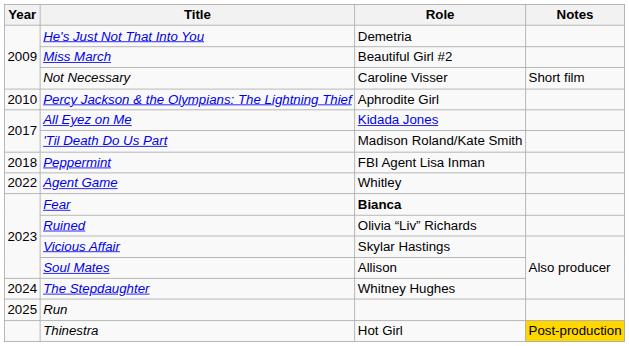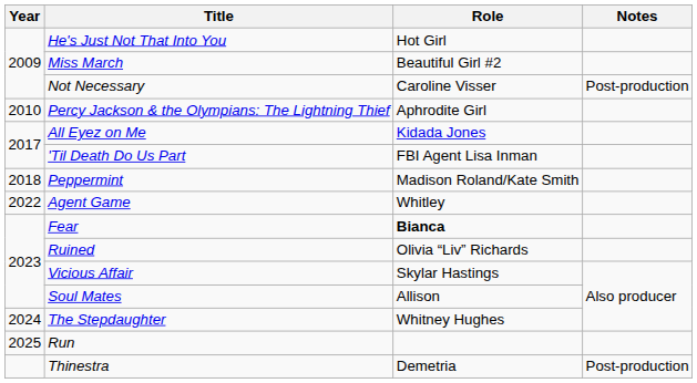 <table class="wikitable sortable">
 <tr>
 <th>Year</th>
 <th>Title</th>
 <th>Role</th>
 <th class="unsortable">Notes</th>
 </tr>
 <tr>
 <td rowspan=3>2009</td>
 <td><em><a href='#'>He's Just Not That Into You</a></em></td>
-<td>Demetria</td>
+<td>Hot Girl</td>
 <td></td>
 </tr>
 <tr>
 <td><em><a href='#'>Miss March</a></em></td>
 <td>Beautiful Girl #2</td>
 <td></td>
 </tr>
 <tr>
 <td><em>Not Necessary</em></td>
 <td>Caroline Visser</td>
-<td>Short film</td>
+<td>Post-production</td>
 </tr>
 <tr>
 <td>2010</td>
 <td><em><a href='#'>Percy Jackson & the Olympians: The Lightning Thief</a></em></td>
 <td>Aphrodite Girl</td>
 <td></td>
 </tr>
 <tr>
 <td rowspan=2>2017</td>
 <td><em><a href='#'>All Eyez on Me</a></em></td>
 <td><a href='#'>Kidada Jones</a></td>
 <td></td>
 </tr>
 <tr>
 <td><em><a href='#'>'Til Death Do Us Part</a></em></td>
-<td>Madison Roland/Kate Smith</td>
+<td>FBI Agent Lisa Inman</td>
 <td></td>
 </tr>
 <tr>
 <td>2018</td>
 <td><em><a href='#'>Peppermint</a></em></td>
-<td>FBI Agent Lisa Inman</td>
+<td>Madison Roland/Kate Smith</td>
 <td></td>
 </tr>
 <tr>
 <td>2022</td>
 <td><em><a href='#'>Agent Game</a></em></td>
 <td>Whitley</td>
 <td></td>
 </tr>
 <tr>
 <td rowspan=4>2023</td>
 <td><a href='#'><em>Fear</em></a></td>
 <td><strong>Bianca</strong></td>
 <td></td>
 </tr>
 <tr>
 <td><em><a href='#'>Ruined</a></em></td>
 <td>Olivia “Liv” Richards</td>
 <td></td>
 </tr>
 <tr>
 <td><em><a href='#'>Vicious Affair</a></em></td>
 <td>Skylar Hastings</td>
 <td rowspan=3>Also producer</td>
 </tr>
 <tr>
 <td><em><a href='#'>Soul Mates</a></em></td>
 <td>Allison</td>
 </tr>
 <tr>
 <td>2024</td>
 <td><em><a href='#'>The Stepdaughter</a></em></td>
 <td>Whitney Hughes</td>
 </tr>
 <tr>
 <td>2025</td>
 <td><em>Run</em></td>
 <td></td>
 <td></td>
 </tr>
 <tr>
 <td></td>
 <td><em>Thinestra</em></td>
-<td>Hot Girl</td>
-<td style="background: gold;">Post-production</td>
+<td>Demetria</td>
+<td>Post-production</td>
 </tr>
 </table>
